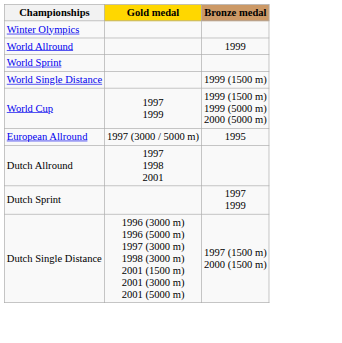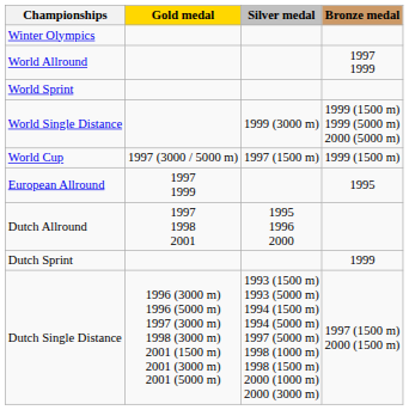 <table class="wikitable">
 <tr>
 <th>Championships</th>
 <td align=center bgcolor=gold><strong>Gold medal</strong></td>
+<td align=center bgcolor=silver><strong>Silver medal</strong></td>
 <td align=center bgcolor=cc9966><strong>Bronze medal</strong></td>
 </tr>
 <tr align="center">
 <td align="left"><a href='#'>Winter Olympics</a></td>
 <td></td>
 <td></td>
+<td></td>
 </tr>
 <tr align="center">
 <td align="left"><a href='#'>World Allround</a></td>
 <td></td>
-<td>1999</td>
+<td></td>
+<td>1997 <br> 1999</td>
 </tr>
 <tr align="center">
 <td align="left"><a href='#'>World Sprint</a></td>
+<td></td>
 <td></td>
 <td></td>
 </tr>
 <tr align="center">
 <td align="left"><a href='#'>World Single Distance</a></td>
 <td></td>
+<td>1999 (3000 m)</td>
+<td>1999 (1500 m) <br> 1999 (5000 m) <br> 2000 (5000 m)</td>
+</tr>
+<tr align="center">
+<td align="left"><a href='#'>World Cup</a></td>
+<td>1997 (3000 / 5000 m)</td>
+<td>1997 (1500 m)</td>
 <td>1999 (1500 m)</td>
 </tr>
 <tr align="center">
-<td align="left"><a href='#'>World Cup</a></td>
+<td align="left"><a href='#'>European Allround</a></td>
 <td>1997 <br> 1999</td>
-<td>1999 (1500 m) <br> 1999 (5000 m) <br> 2000 (5000 m)</td>
-</tr>
-<tr align="center">
-<td align="left"><a href='#'>European Allround</a></td>
-<td>1997 (3000 / 5000 m)</td>
+<td></td>
 <td>1995</td>
 </tr>
 <tr align="center">
 <td align="left">Dutch Allround</td>
 <td>1997 <br> 1998 <br> 2001</td>
+<td>1995 <br> 1996 <br> 2000</td>
 <td></td>
 </tr>
 <tr align="center">
 <td align="left">Dutch Sprint</td>
 <td></td>
-<td>1997 <br> 1999</td>
+<td></td>
+<td>1999</td>
 </tr>
 <tr align="center">
 <td align="left">Dutch Single Distance</td>
 <td>1996 (3000 m) <br> 1996 (5000 m) <br> 1997 (3000 m) <br> 1998 (3000 m) <br> 2001 (1500 m) <br> 2001 (3000 m) <br> 2001 (5000 m)</td>
+<td>1993 (1500 m) <br> 1993 (5000 m) <br> 1994 (1500 m) <br> 1994 (5000 m) <br> 1997 (5000 m) <br> 1998 (1000 m) <br> 1998 (1500 m) <br> 2000 (1000 m) <br> 2000 (3000 m)</td>
 <td>1997 (1500 m) <br> 2000 (1500 m)</td>
 </tr>
 </table>
